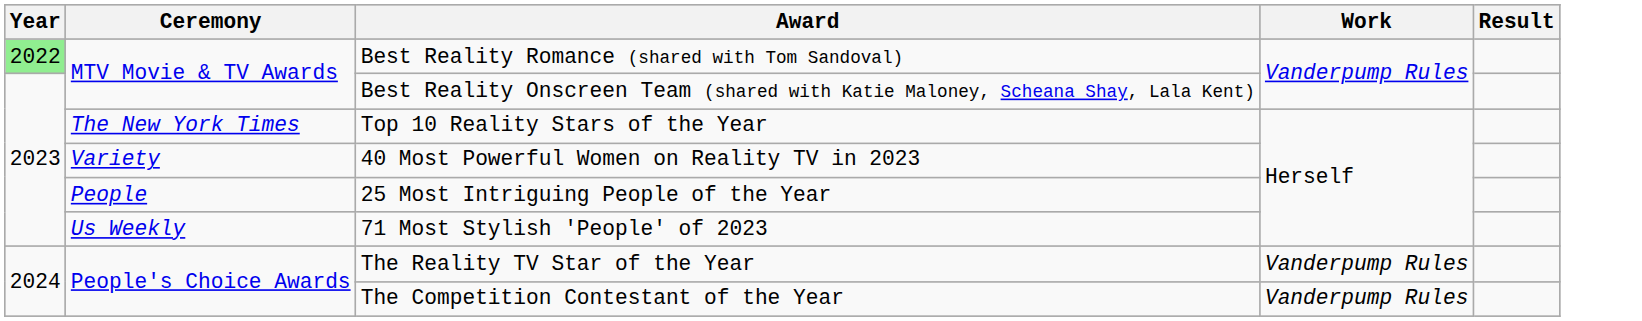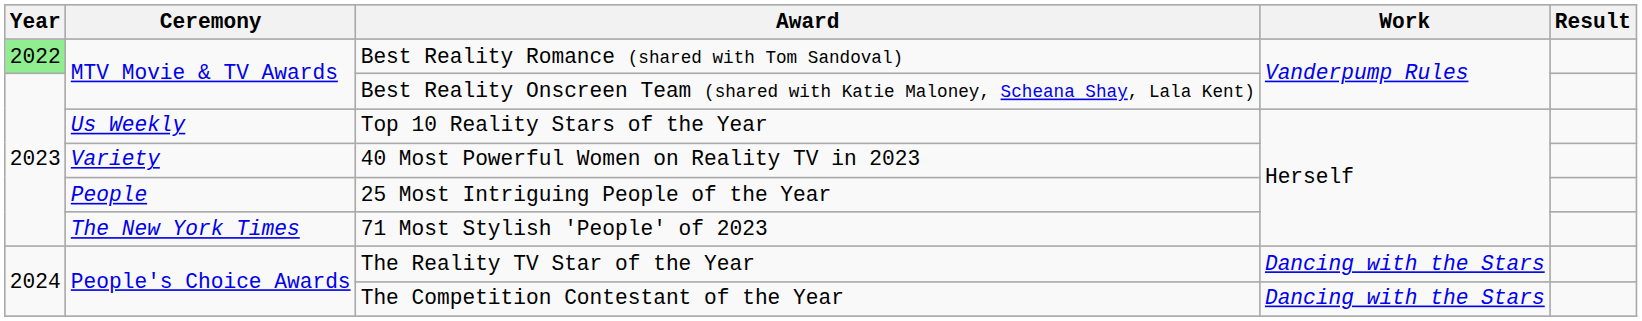 <table class="wikitable">
 <tr>
 <th>Year</th>
 <th>Ceremony</th>
 <th>Award</th>
 <th>Work</th>
 <th>Result</th>
 </tr>
 <tr>
 <td style="background: lightgreen;">2022</td>
 <td rowspan="2"><a href='#'>MTV Movie & TV Awards</a></td>
 <td>Best Reality Romance <small>(shared with Tom Sandoval)</small></td>
 <td rowspan="2"><em><a href='#'>Vanderpump Rules</a></em></td>
 <td></td>
 </tr>
 <tr>
 <td rowspan="5">2023</td>
 <td>Best Reality Onscreen Team <small>(shared with Katie Maloney, <a href='#'>Scheana Shay</a>, Lala Kent)</small></td>
 <td></td>
 </tr>
 <tr>
-<td><em><a href='#'>The New York Times</a></em></td>
+<td><em><a href='#'>Us Weekly</a></em></td>
 <td>Top 10 Reality Stars of the Year</td>
 <td rowspan="4">Herself</td>
 <td></td>
 </tr>
 <tr>
 <td><em><a href='#'>Variety</a></em></td>
 <td>40 Most Powerful Women on Reality TV in 2023</td>
 <td></td>
 </tr>
 <tr>
 <td><em><a href='#'>People</a></em></td>
 <td>25 Most Intriguing People of the Year</td>
 <td></td>
 </tr>
 <tr>
-<td><em><a href='#'>Us Weekly</a></em></td>
+<td><em><a href='#'>The New York Times</a></em></td>
 <td>71 Most Stylish 'People' of 2023</td>
 <td></td>
 </tr>
 <tr>
 <td rowspan="2">2024</td>
 <td rowspan="2"><a href='#'>People's Choice Awards</a></td>
 <td>The Reality TV Star of the Year</td>
-<td><em>Vanderpump Rules</em></td>
+<td><em><a href='#'>Dancing with the Stars</a></em></td>
 <td></td>
 </tr>
 <tr>
 <td>The Competition Contestant of the Year</td>
-<td><em>Vanderpump Rules</em></td>
+<td><em><a href='#'>Dancing with the Stars</a></em></td>
 <td></td>
 </tr>
 </table>
